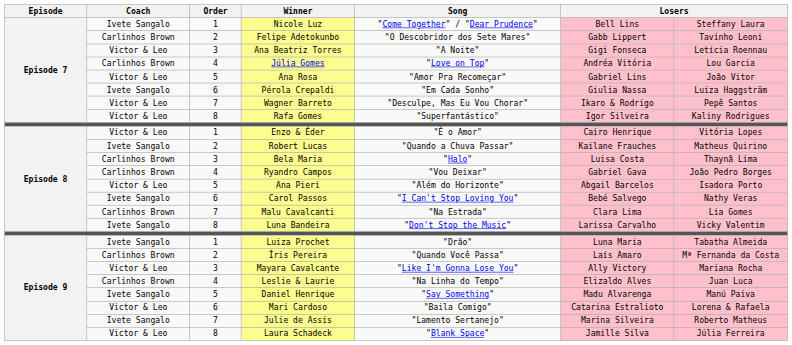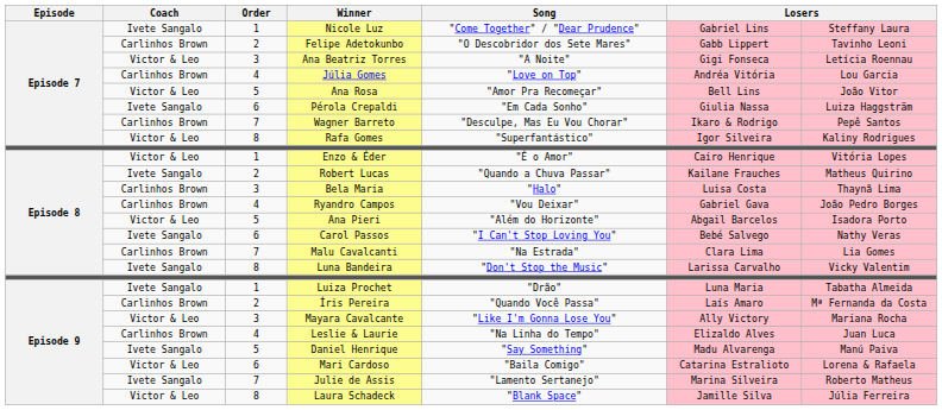 <table class="wikitable" style="text-align:center; width:100%;">
 <tr>
 <th scope="col" width="08%">Episode</th>
 <th scope="col" width="10%">Coach</th>
 <th scope="col" width="05%">Order</th>
 <th scope="col" width="11%">Winner</th>
 <th scope="col" width="20%">Song</th>
 <th scope="col" width="22%" colspan=2>Losers</th>
 </tr>
 <tr>
 <th rowspan=8>Episode 7<br><small></small></th>
 <td>Ivete Sangalo</td>
 <td>1</td>
 <td bgcolor=FDFC8F>Nicole Luz</td>
 <td>"<a href='#'>Come Together</a>" / "<a href='#'>Dear Prudence</a>"</td>
-<td bgcolor=FFC0CB width="11%">Bell Lins</td>
+<td bgcolor=FFC0CB>Gabriel Lins</td>
 <td bgcolor=FFC0CB width="11%">Steffany Laura</td>
 </tr>
 <tr>
 <td>Carlinhos Brown</td>
 <td>2</td>
 <td bgcolor=FDFC8F>Felipe Adetokunbo</td>
 <td>"O Descobridor dos Sete Mares"</td>
 <td bgcolor=FFC0CB>Gabb Lippert</td>
 <td bgcolor=FFC0CB>Tavinho Leoni</td>
 </tr>
 <tr>
 <td>Victor & Leo</td>
 <td>3</td>
 <td bgcolor=FDFC8F>Ana Beatriz Torres</td>
 <td>"A Noite"</td>
 <td bgcolor=FFC0CB>Gigi Fonseca</td>
 <td bgcolor=FFC0CB>Letícia Roennau</td>
 </tr>
 <tr>
 <td>Carlinhos Brown</td>
 <td>4</td>
 <td bgcolor=FDFC8F><a href='#'>Júlia Gomes</a></td>
 <td>"<a href='#'>Love on Top</a>"</td>
 <td bgcolor=FFC0CB>Andréa Vitória</td>
 <td bgcolor=FFC0CB>Lou Garcia</td>
 </tr>
 <tr>
 <td>Victor & Leo</td>
 <td>5</td>
 <td bgcolor=FDFC8F>Ana Rosa</td>
 <td>"Amor Pra Recomeçar"</td>
-<td bgcolor=FFC0CB>Gabriel Lins</td>
+<td bgcolor=FFC0CB width="11%">Bell Lins</td>
 <td bgcolor=FFC0CB>João Vitor</td>
 </tr>
 <tr>
 <td>Ivete Sangalo</td>
 <td>6</td>
 <td bgcolor=FDFC8F>Pérola Crepaldi</td>
 <td>"Em Cada Sonho"</td>
 <td bgcolor=FFC0CB>Giulia Nassa</td>
 <td bgcolor=FFC0CB>Luiza Haggsträm</td>
 </tr>
 <tr>
-<td>Victor & Leo</td>
+<td>Carlinhos Brown</td>
 <td>7</td>
 <td bgcolor=FDFC8F>Wagner Barreto</td>
 <td>"Desculpe, Mas Eu Vou Chorar"</td>
 <td bgcolor=FFC0CB>Ikaro & Rodrigo</td>
 <td bgcolor=FFC0CB>Pepê Santos</td>
 </tr>
 <tr>
 <td>Victor & Leo</td>
 <td>8</td>
 <td bgcolor=FDFC8F>Rafa Gomes</td>
 <td>"Superfantástico"</td>
 <td bgcolor=FFC0CB>Igor Silveira</td>
 <td bgcolor=FFC0CB>Kaliny Rodrigues</td>
 </tr>
 <tr>
 <td colspan=7 bgcolor=555555></td>
 </tr>
 <tr>
 <th rowspan=8>Episode 8<br><small></small></th>
 <td>Victor & Leo</td>
 <td>1</td>
 <td bgcolor=FDFC8F>Enzo & Éder</td>
 <td>"É o Amor"</td>
 <td bgcolor=FFC0CB>Cairo Henrique</td>
 <td bgcolor=FFC0CB>Vitória Lopes</td>
 </tr>
 <tr>
 <td>Ivete Sangalo</td>
 <td>2</td>
 <td bgcolor=FDFC8F>Robert Lucas</td>
 <td>"Quando a Chuva Passar"</td>
 <td bgcolor=FFC0CB>Kailane Frauches</td>
 <td bgcolor=FFC0CB>Matheus Quirino</td>
 </tr>
 <tr>
 <td>Carlinhos Brown</td>
 <td>3</td>
 <td bgcolor=FDFC8F>Bela Maria</td>
 <td>"<a href='#'>Halo</a>"</td>
 <td bgcolor=FFC0CB>Luisa Costa</td>
 <td bgcolor=FFC0CB>Thaynã Lima</td>
 </tr>
 <tr>
 <td>Carlinhos Brown</td>
 <td>4</td>
 <td bgcolor=FDFC8F>Ryandro Campos</td>
 <td>"Vou Deixar"</td>
 <td bgcolor=FFC0CB>Gabriel Gava</td>
 <td bgcolor=FFC0CB>João Pedro Borges</td>
 </tr>
 <tr>
 <td>Victor & Leo</td>
 <td>5</td>
 <td bgcolor=FDFC8F>Ana Pieri</td>
 <td>"Além do Horizonte"</td>
 <td bgcolor=FFC0CB>Abgail Barcelos</td>
 <td bgcolor=FFC0CB>Isadora Porto</td>
 </tr>
 <tr>
 <td>Ivete Sangalo</td>
 <td>6</td>
 <td bgcolor=FDFC8F>Carol Passos</td>
 <td>"<a href='#'>I Can't Stop Loving You</a>"</td>
 <td bgcolor=FFC0CB>Bebé Salvego</td>
 <td bgcolor=FFC0CB>Nathy Veras</td>
 </tr>
 <tr>
 <td>Carlinhos Brown</td>
 <td>7</td>
 <td bgcolor=FDFC8F>Malu Cavalcanti</td>
 <td>"Na Estrada"</td>
 <td bgcolor=FFC0CB>Clara Lima</td>
 <td bgcolor=FFC0CB>Lia Gomes</td>
 </tr>
 <tr>
 <td>Ivete Sangalo</td>
 <td>8</td>
 <td bgcolor=FDFC8F>Luna Bandeira</td>
 <td>"<a href='#'>Don't Stop the Music</a>"</td>
 <td bgcolor=FFC0CB>Larissa Carvalho</td>
 <td bgcolor=FFC0CB>Vicky Valentim</td>
 </tr>
 <tr>
 <td colspan=7 bgcolor=555555></td>
 </tr>
 <tr>
 <th rowspan=8>Episode 9<br><small></small></th>
 <td>Ivete Sangalo</td>
 <td>1</td>
 <td bgcolor=FDFC8F>Luiza Prochet</td>
 <td>"Drão"</td>
 <td bgcolor=FFC0CB>Luna Maria</td>
 <td bgcolor=FFC0CB>Tabatha Almeida</td>
 </tr>
 <tr>
 <td>Carlinhos Brown</td>
 <td>2</td>
 <td bgcolor=FDFC8F>Íris Pereira</td>
 <td>"Quando Você Passa"</td>
 <td bgcolor=FFC0CB>Laís Amaro</td>
 <td bgcolor=FFC0CB>Mª Fernanda da Costa</td>
 </tr>
 <tr>
 <td>Victor & Leo</td>
 <td>3</td>
 <td bgcolor=FDFC8F>Mayara Cavalcante</td>
 <td>"<a href='#'>Like I'm Gonna Lose You</a>"</td>
 <td bgcolor=FFC0CB>Ally Victory</td>
 <td bgcolor=FFC0CB>Mariana Rocha</td>
 </tr>
 <tr>
 <td>Carlinhos Brown</td>
 <td>4</td>
 <td bgcolor=FDFC8F>Leslie & Laurie</td>
 <td>"Na Linha do Tempo"</td>
 <td bgcolor=FFC0CB>Elizaldo Alves</td>
 <td bgcolor=FFC0CB>Juan Luca</td>
 </tr>
 <tr>
 <td>Ivete Sangalo</td>
 <td>5</td>
 <td bgcolor=FDFC8F>Daniel Henrique</td>
 <td>"<a href='#'>Say Something</a>"</td>
 <td bgcolor=FFC0CB>Madu Alvarenga</td>
 <td bgcolor=FFC0CB>Manú Paiva</td>
 </tr>
 <tr>
 <td>Victor & Leo</td>
 <td>6</td>
 <td bgcolor=FDFC8F>Mari Cardoso</td>
 <td>"Baila Comigo"</td>
 <td bgcolor=FFC0CB>Catarina Estralioto</td>
 <td bgcolor=FFC0CB>Lorena & Rafaela</td>
 </tr>
 <tr>
 <td>Ivete Sangalo</td>
 <td>7</td>
 <td bgcolor=FDFC8F>Julie de Assis</td>
 <td>"Lamento Sertanejo"</td>
 <td bgcolor=FFC0CB>Marina Silveira</td>
 <td bgcolor=FFC0CB>Roberto Matheus</td>
 </tr>
 <tr>
 <td>Victor & Leo</td>
 <td>8</td>
 <td bgcolor=FDFC8F>Laura Schadeck</td>
 <td>"<a href='#'>Blank Space</a>"</td>
 <td bgcolor=FFC0CB>Jamille Silva</td>
 <td bgcolor=FFC0CB>Júlia Ferreira</td>
 </tr>
 </table>
